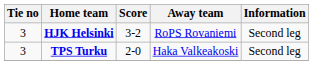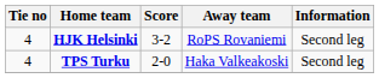 <table class="wikitable" style="text-align:center">
 <tr>
 <th style= width="40px">Tie no</th>
 <th style= width="150px">Home team</th>
 <th style= width="60px">Score</th>
 <th style= width="150px">Away team</th>
 <th style= width="30px">Information</th>
 </tr>
 <tr>
-<td>3</td>
+<td>4</td>
 <td><strong><a href='#'>HJK Helsinki</a></strong></td>
 <td>3-2</td>
 <td><a href='#'>RoPS Rovaniemi</a></td>
 <td>Second leg</td>
 </tr>
 <tr>
-<td>3</td>
+<td>4</td>
 <td><strong><a href='#'>TPS Turku</a></strong></td>
 <td>2-0</td>
 <td><a href='#'>Haka Valkeakoski</a></td>
 <td>Second leg</td>
 </tr>
 <tr>
 </tr>
 </table>
